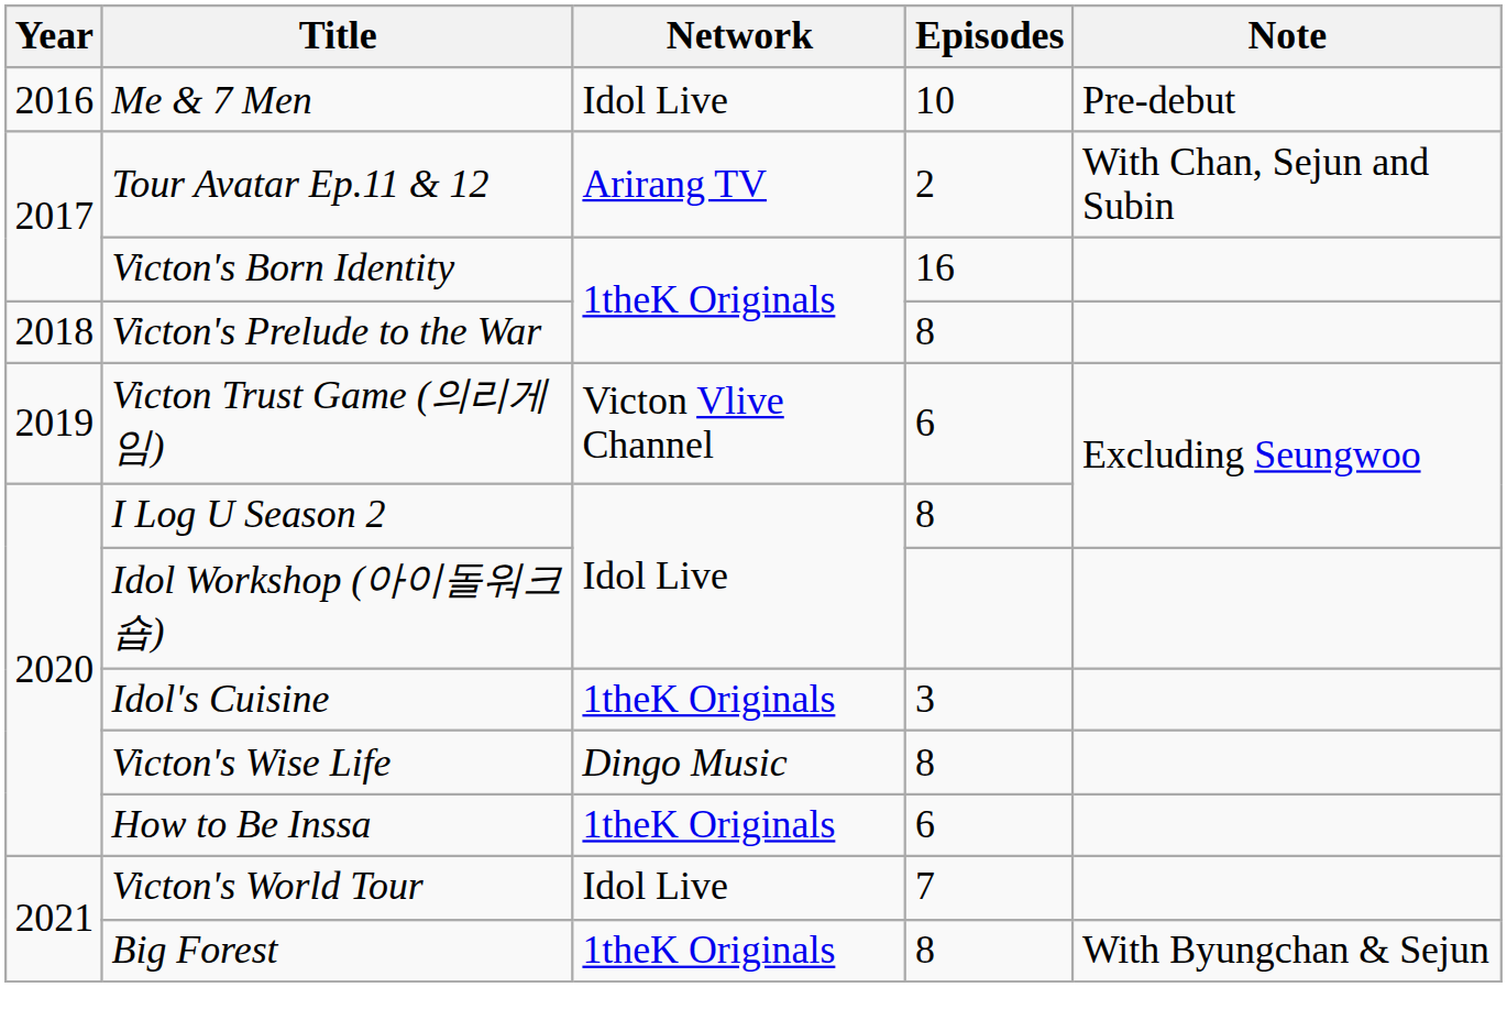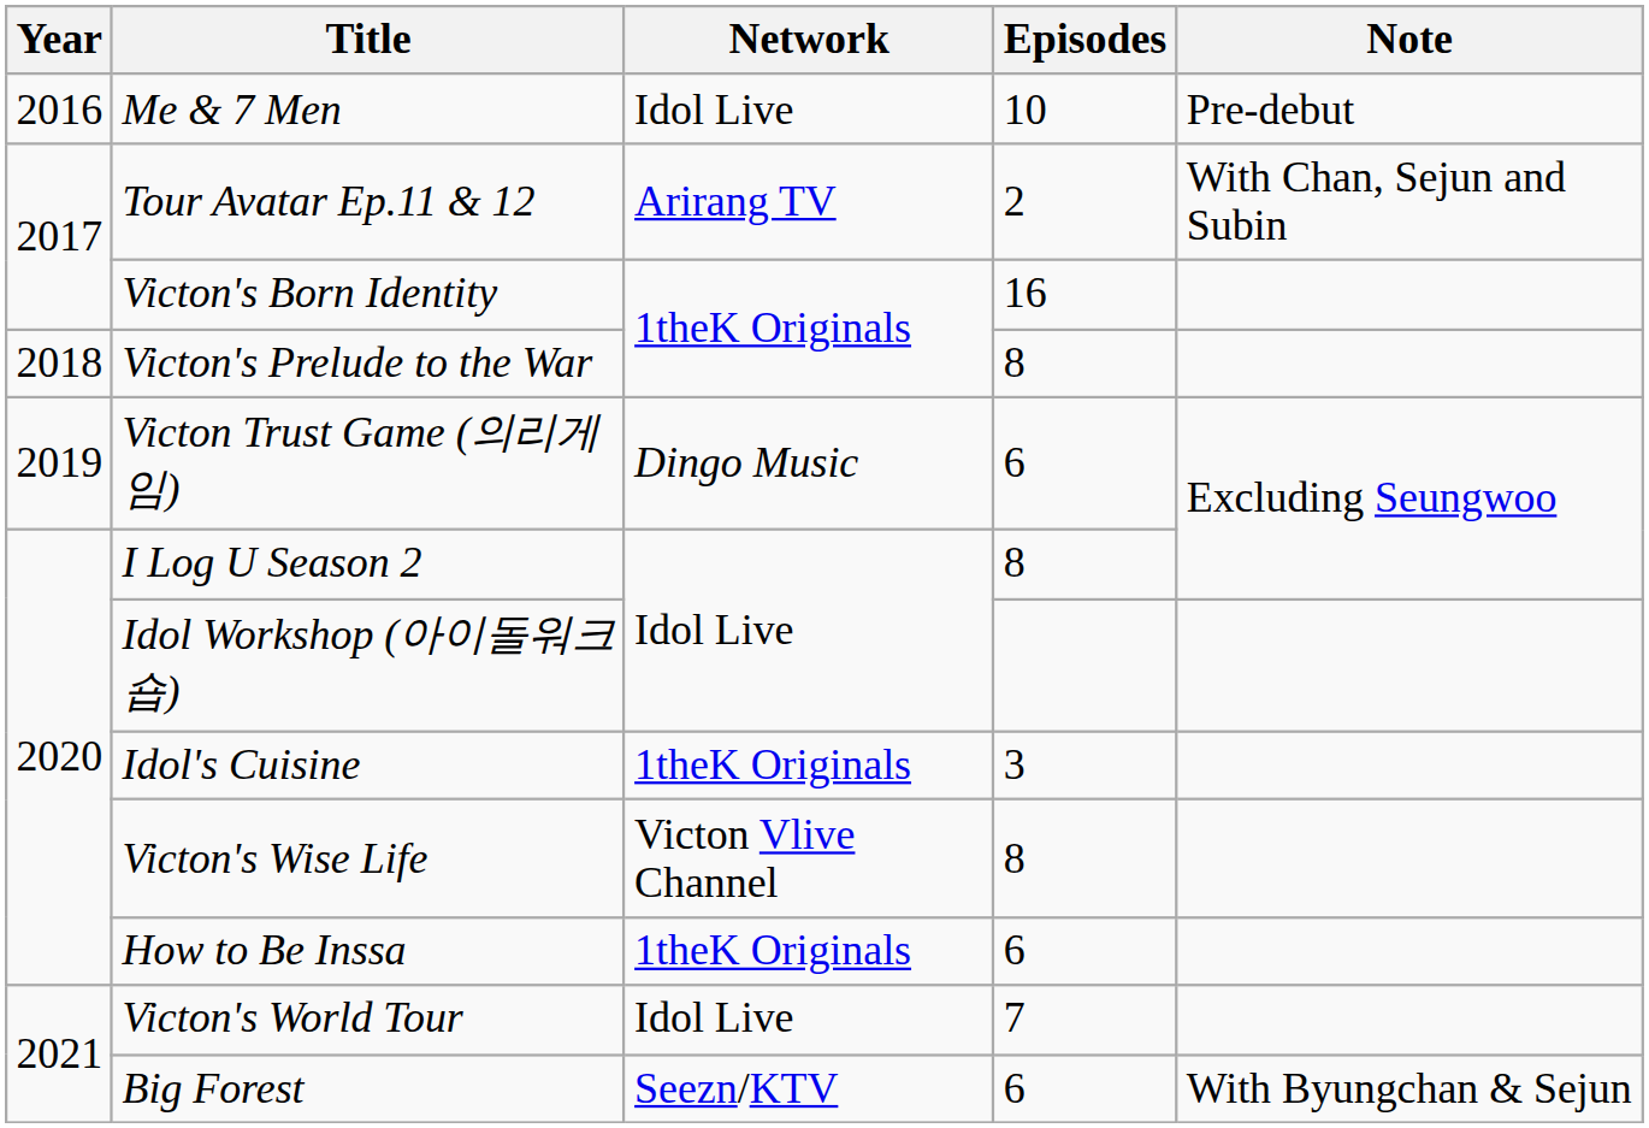 <table class="wikitable">
 <tr>
 <th>Year</th>
 <th>Title</th>
 <th>Network</th>
 <th>Episodes</th>
 <th>Note</th>
 </tr>
 <tr>
 <td>2016</td>
 <td><em>Me & 7 Men</em></td>
 <td>Idol Live</td>
 <td>10</td>
 <td>Pre-debut</td>
 </tr>
 <tr>
 <td rowspan= "2">2017</td>
 <td><em>Tour Avatar Ep.11 & 12</em></td>
 <td><a href='#'>Arirang TV</a></td>
 <td>2</td>
 <td>With Chan, Sejun and Subin</td>
 </tr>
 <tr>
 <td><em>Victon's Born Identity</em></td>
 <td rowspan="2"><a href='#'>1theK Originals</a></td>
 <td>16</td>
 <td></td>
 </tr>
 <tr>
 <td>2018</td>
 <td><em>Victon's Prelude to the War</em></td>
 <td>8</td>
 <td></td>
 </tr>
 <tr>
 <td>2019</td>
 <td><em>Victon Trust Game (의리게임)</em></td>
-<td>Victon <a href='#'>Vlive</a> Channel</td>
+<td><em>Dingo Music</em></td>
 <td>6</td>
 <td rowspan="2">Excluding <a href='#'>Seungwoo</a></td>
 </tr>
 <tr>
 <td rowspan="5">2020</td>
 <td><em>I Log U Season 2</em></td>
 <td rowspan="2">Idol Live</td>
 <td>8</td>
 </tr>
 <tr>
 <td><em>Idol Workshop (아이돌워크숍)</em></td>
 <td></td>
 <td></td>
 </tr>
 <tr>
 <td><em>Idol's Cuisine</em></td>
 <td><a href='#'>1theK Originals</a></td>
 <td>3</td>
 <td></td>
 </tr>
 <tr>
 <td><em>Victon's Wise Life</em></td>
-<td><em>Dingo Music</em></td>
+<td>Victon <a href='#'>Vlive</a> Channel</td>
 <td>8</td>
 <td></td>
 </tr>
 <tr>
 <td><em>How to Be Inssa</em></td>
 <td><a href='#'>1theK Originals</a></td>
 <td>6</td>
 <td></td>
 </tr>
 <tr>
 <td rowspan="2">2021</td>
 <td><em>Victon's World Tour</em></td>
 <td>Idol Live</td>
 <td>7</td>
 <td></td>
 </tr>
 <tr>
 <td><em>Big Forest</em></td>
-<td><a href='#'>1theK Originals</a></td>
-<td>8</td>
+<td><a href='#'>Seezn</a>/<a href='#'>KTV</a></td>
+<td>6</td>
 <td>With Byungchan & Sejun</td>
 </tr>
 </table>
